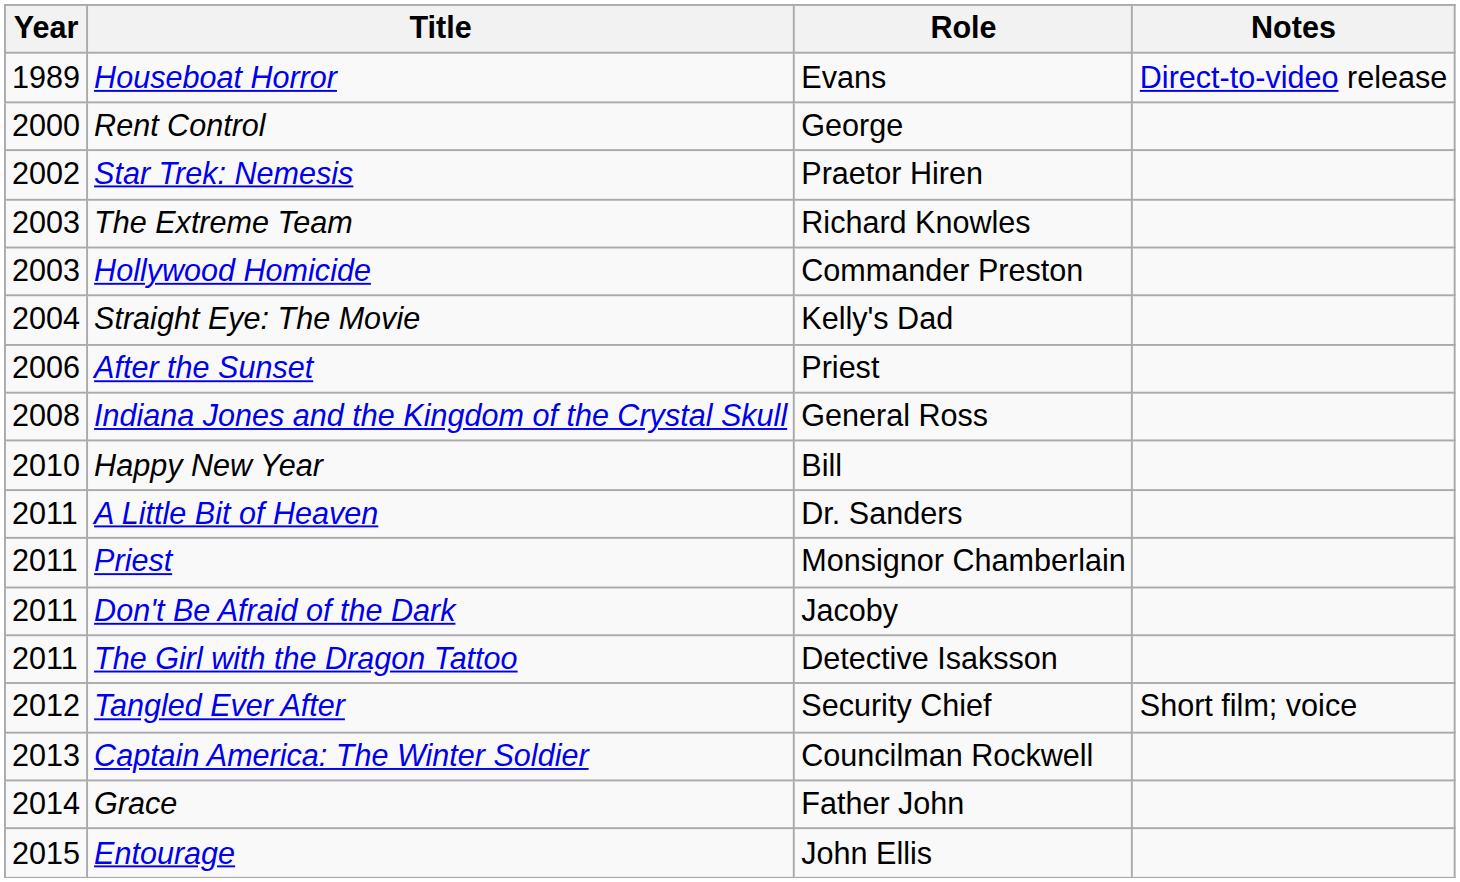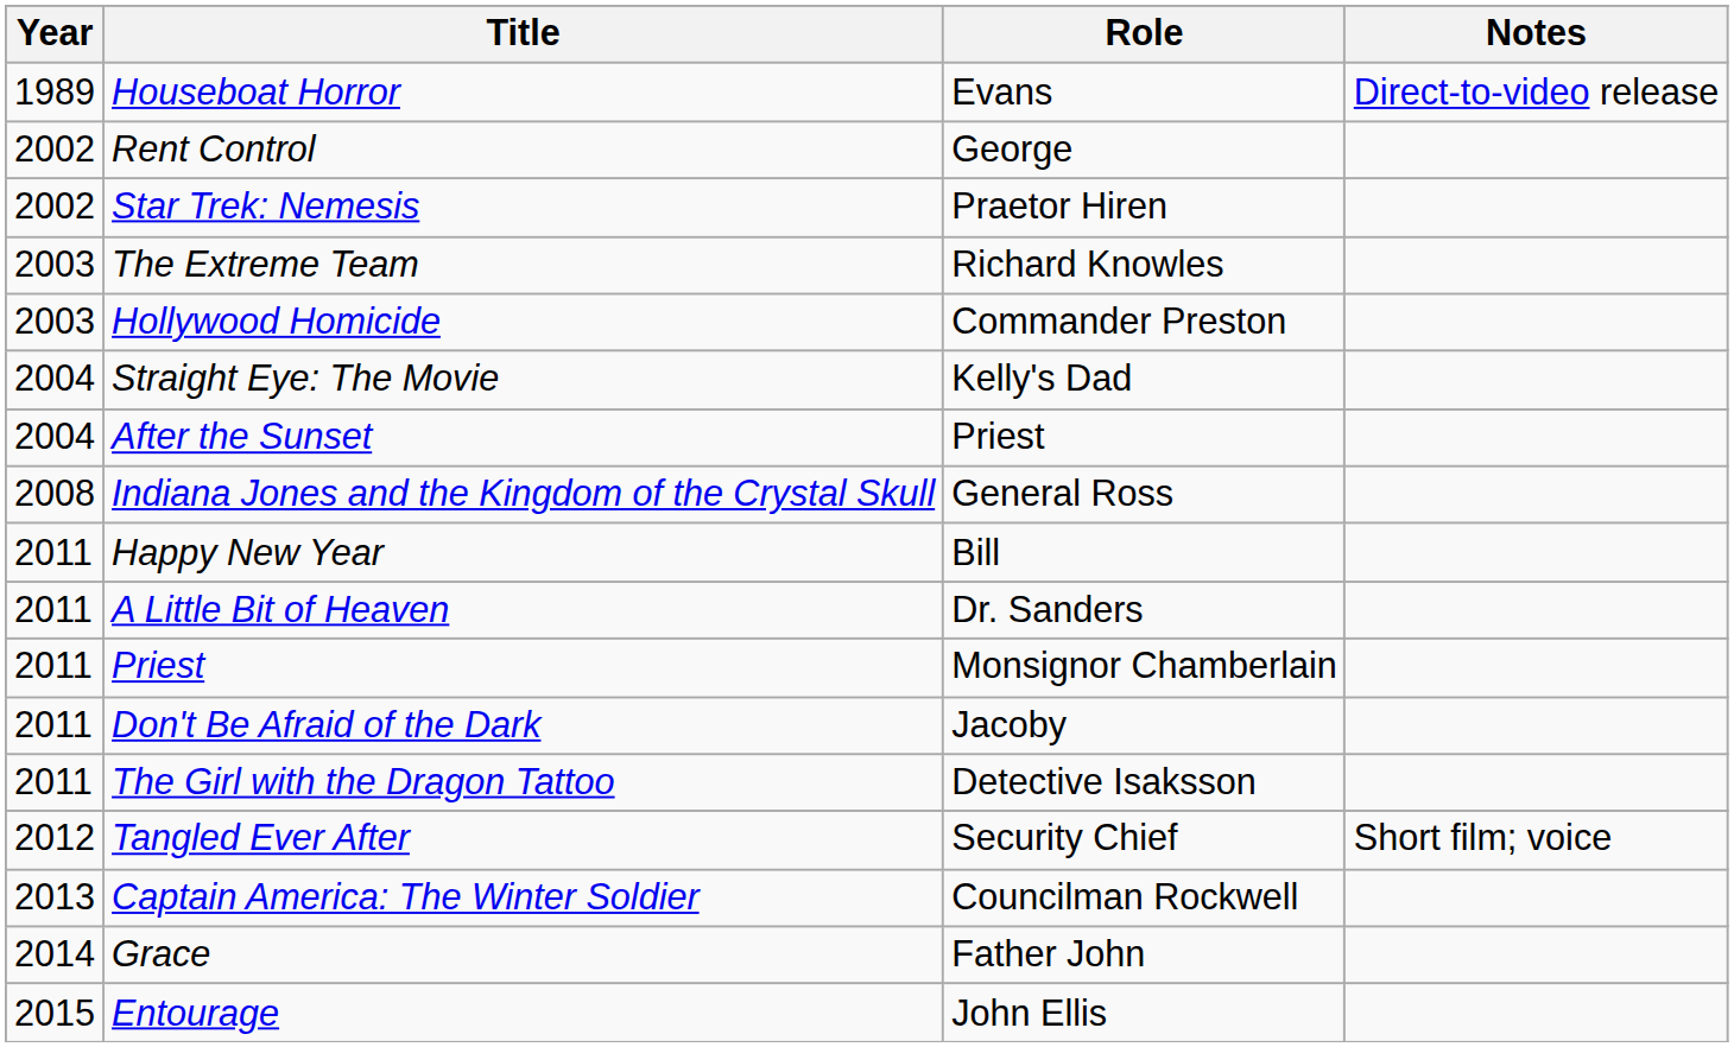 <table class="wikitable sortable">
 <tr>
 <th>Year</th>
 <th>Title</th>
 <th>Role</th>
 <th class="unsortable">Notes</th>
 </tr>
 <tr>
 <td>1989</td>
 <td><em><a href='#'>Houseboat Horror</a></em></td>
 <td>Evans</td>
 <td><a href='#'>Direct-to-video</a> release</td>
 </tr>
 <tr>
-<td>2000</td>
+<td>2002</td>
 <td><em>Rent Control</em></td>
 <td>George</td>
 <td></td>
 </tr>
 <tr>
 <td>2002</td>
 <td><em><a href='#'>Star Trek: Nemesis</a></em></td>
 <td>Praetor Hiren</td>
 <td></td>
 </tr>
 <tr>
 <td>2003</td>
 <td><em>The Extreme Team</em></td>
 <td>Richard Knowles</td>
 <td></td>
 </tr>
 <tr>
 <td>2003</td>
 <td><em><a href='#'>Hollywood Homicide</a></em></td>
 <td>Commander Preston</td>
 <td></td>
 </tr>
 <tr>
 <td>2004</td>
 <td><em>Straight Eye: The Movie</em></td>
 <td>Kelly's Dad</td>
 <td></td>
 </tr>
 <tr>
-<td>2006</td>
+<td>2004</td>
 <td><em><a href='#'>After the Sunset</a></em></td>
 <td>Priest</td>
 <td></td>
 </tr>
 <tr>
 <td>2008</td>
 <td><em><a href='#'>Indiana Jones and the Kingdom of the Crystal Skull</a></em></td>
 <td>General Ross</td>
 <td></td>
 </tr>
 <tr>
-<td>2010</td>
+<td>2011</td>
 <td><em>Happy New Year</em></td>
 <td>Bill</td>
 <td></td>
 </tr>
 <tr>
 <td>2011</td>
 <td><em><a href='#'>A Little Bit of Heaven</a></em></td>
 <td>Dr. Sanders</td>
 <td></td>
 </tr>
 <tr>
 <td>2011</td>
 <td><em><a href='#'>Priest</a></em></td>
 <td>Monsignor Chamberlain</td>
 <td></td>
 </tr>
 <tr>
 <td>2011</td>
 <td><em><a href='#'>Don't Be Afraid of the Dark</a></em></td>
 <td>Jacoby</td>
 <td></td>
 </tr>
 <tr>
 <td>2011</td>
 <td><em><a href='#'>The Girl with the Dragon Tattoo</a></em></td>
 <td>Detective Isaksson</td>
 <td></td>
 </tr>
 <tr>
 <td>2012</td>
 <td><em><a href='#'>Tangled Ever After</a></em></td>
 <td>Security Chief</td>
 <td>Short film; voice</td>
 </tr>
 <tr>
 <td>2013</td>
 <td><em><a href='#'>Captain America: The Winter Soldier</a></em></td>
 <td>Councilman Rockwell</td>
 <td></td>
 </tr>
 <tr>
 <td>2014</td>
 <td><em>Grace</em></td>
 <td>Father John</td>
 <td></td>
 </tr>
 <tr>
 <td>2015</td>
 <td><em><a href='#'>Entourage</a></em></td>
 <td>John Ellis</td>
 <td></td>
 </tr>
 </table>
